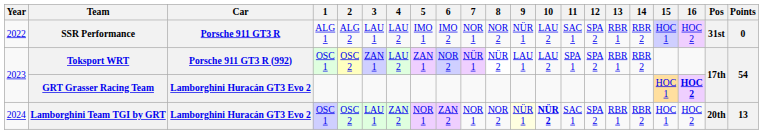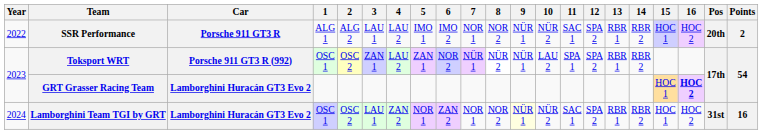 <table class="wikitable" style="text-align:center; font-size:85%">
 <tr>
 <th>Year</th>
 <th>Team</th>
 <th>Car</th>
 <th>1</th>
 <th>2</th>
 <th>3</th>
 <th>4</th>
 <th>5</th>
 <th>6</th>
 <th>7</th>
 <th>8</th>
 <th>9</th>
 <th>10</th>
 <th>11</th>
 <th>12</th>
 <th>13</th>
 <th>14</th>
 <th>15</th>
 <th>16</th>
 <th>Pos</th>
 <th>Points</th>
 </tr>
 <tr>
 <td><a href='#'>2022</a></td>
 <th>SSR Performance</th>
 <th><a href='#'>Porsche 911 GT3 R</a></th>
 <td><a href='#'>ALG<br>1</a></td>
 <td><a href='#'>ALG<br>2</a></td>
 <td><a href='#'>LAU<br>1</a></td>
 <td><a href='#'>LAU<br>2</a></td>
 <td><a href='#'>IMO<br>1</a></td>
 <td><a href='#'>IMO<br>2</a></td>
 <td><a href='#'>NOR<br>1</a></td>
 <td><a href='#'>NOR<br>2</a></td>
 <td><a href='#'>NÜR<br>1</a></td>
-<td><a href='#'>LAU<br>2</a></td>
+<td><a href='#'>NÜR<br>2</a></td>
 <td><a href='#'>SAC<br>1</a></td>
 <td><a href='#'>SPA<br>2</a></td>
 <td><a href='#'>RBR<br>1</a></td>
 <td><a href='#'>RBR<br>2</a></td>
 <td style="background:#CFCFFF;"><a href='#'>HOC<br>1</a><br></td>
 <td style="background:#EFCFFF;"><a href='#'>HOC<br>2</a><br></td>
-<th>31st</th>
-<th>0</th>
+<th>20th</th>
+<th>2</th>
 </tr>
 <tr>
 <td rowspan=2><a href='#'>2023</a></td>
 <th><a href='#'>Toksport WRT</a></th>
 <th><a href='#'>Porsche 911 GT3 R (992)</a></th>
 <td style="background:#DFFFDF;"><a href='#'>OSC<br>1</a><br></td>
 <td style="background:#FFFFBF;"><a href='#'>OSC<br>2</a><br></td>
 <td style="background:#CFCFFF;"><a href='#'>ZAN<br>1</a><br></td>
 <td style="background:#DFFFDF;"><a href='#'>LAU<br>2</a><br></td>
 <td style="background:#EFCFFF;"><a href='#'>ZAN<br>1</a><br></td>
 <td style="background:#CFCFFF;"><a href='#'>NOR<br>2</a><br></td>
 <td style="background:#EFCFFF;"><a href='#'>NÜR<br>1</a><br></td>
 <td style="background:#FFFFFF;"><a href='#'>NÜR<br>2</a><br></td>
-<td><a href='#'>LAU<br>1</a></td>
+<td><a href='#'>NÜR<br>1</a></td>
 <td><a href='#'>LAU<br>2</a></td>
 <td><a href='#'>SPA<br>1</a></td>
 <td><a href='#'>SPA<br>2</a></td>
 <td><a href='#'>RBR<br>1</a></td>
 <td><a href='#'>RBR<br>2</a></td>
 <td></td>
 <td></td>
 <th rowspan=2>17th</th>
 <th rowspan=2>54</th>
 </tr>
 <tr>
 <th><a href='#'>GRT Grasser Racing Team</a></th>
 <th><a href='#'>Lamborghini Huracán GT3 Evo 2</a></th>
 <td></td>
 <td></td>
 <td></td>
 <td></td>
 <td></td>
 <td></td>
 <td></td>
 <td></td>
 <td></td>
 <td></td>
 <td></td>
 <td></td>
 <td></td>
 <td></td>
 <td style="background:#FFDF9F;"><a href='#'>HOC<br>1</a><br></td>
 <td style="background:#EFCFFF;"><strong><a href='#'>HOC<br>2</a><br></strong></td>
 </tr>
 <tr>
 <td><a href='#'>2024</a></td>
 <th><a href='#'>Lamborghini Team TGI by GRT</a></th>
 <th><a href='#'>Lamborghini Huracán GT3 Evo 2</a></th>
 <td style="background:#CFCFFF;"><a href='#'>OSC<br>1</a><br></td>
 <td style="background:#DFFFDF;"><a href='#'>OSC<br>2</a><br></td>
 <td style="background:#DFFFDF;"><a href='#'>LAU<br>1</a><br></td>
 <td style="background:#DFFFDF;"><a href='#'>ZAN<br>2</a><br></td>
 <td style="background:#EFCFFF;"><a href='#'>NOR<br>1</a><br></td>
 <td style="background:#EFCFFF;"><a href='#'>ZAN<br>2</a><br></td>
 <td><a href='#'>NOR<br>1</a></td>
 <td><a href='#'>NOR<br>2</a></td>
 <td style="background: lightyellow;"><a href='#'>NÜR<br>1</a></td>
-<td><strong><a href='#'>NÜR<br>2</a></strong></td>
+<td><a href='#'>NÜR<br>2</a></td>
 <td><a href='#'>SAC<br>1</a></td>
 <td><a href='#'>SPA<br>2</a></td>
 <td><a href='#'>RBR<br>1</a></td>
 <td><a href='#'>RBR<br>2</a></td>
 <td><a href='#'>HOC<br>1</a></td>
 <td><a href='#'>HOC<br>2</a></td>
-<th>20th</th>
-<th>13</th>
+<th>31st</th>
+<th>16</th>
 </tr>
 </table>
